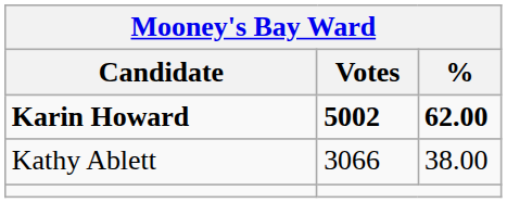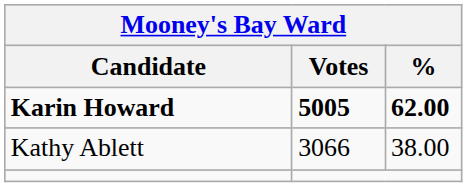 <table class="wikitable">
 <tr>
 <th colspan="3"><a href='#'>Mooney's Bay Ward</a></th>
 </tr>
 <tr style="background:#e9e9e9;">
 <th style="width: 170px">Candidate</th>
 <th style="width: 50px">Votes</th>
 <th style="width: 40px">%</th>
 </tr>
 <tr>
 <td><strong>Karin Howard</strong></td>
-<td><strong>5002</strong></td>
+<td><strong>5005</strong></td>
 <td><strong>62.00</strong></td>
 </tr>
 <tr>
 <td>Kathy Ablett</td>
 <td>3066</td>
 <td>38.00</td>
 </tr>
 <tr>
 <td></td>
 </tr>
 </table>
